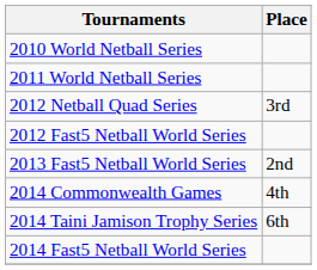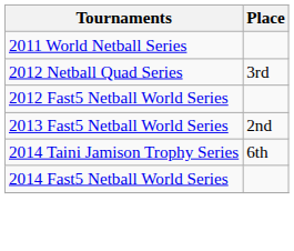 <table class="wikitable collapsible">
 <tr>
 <th>Tournaments</th>
 <th>Place</th>
-</tr>
-<tr>
-<td><a href='#'>2010 World Netball Series</a></td>
-<td></td>
 </tr>
 <tr>
 <td><a href='#'>2011 World Netball Series</a></td>
 <td></td>
 </tr>
 <tr>
 <td><a href='#'>2012 Netball Quad Series</a></td>
 <td>3rd</td>
 </tr>
 <tr>
 <td><a href='#'>2012 Fast5 Netball World Series</a></td>
 <td></td>
 </tr>
 <tr>
 <td><a href='#'>2013 Fast5 Netball World Series</a></td>
 <td>2nd</td>
 </tr>
 <tr>
-<td><a href='#'>2014 Commonwealth Games</a></td>
-<td>4th</td>
-</tr>
-<tr>
 <td><a href='#'>2014 Taini Jamison Trophy Series</a></td>
 <td>6th</td>
 </tr>
 <tr>
 <td><a href='#'>2014 Fast5 Netball World Series</a></td>
 <td></td>
 </tr>
 <tr>
 </tr>
 </table>
